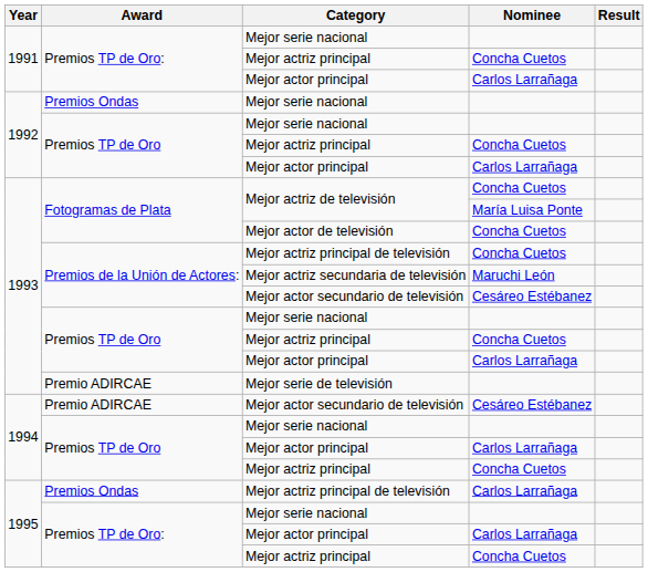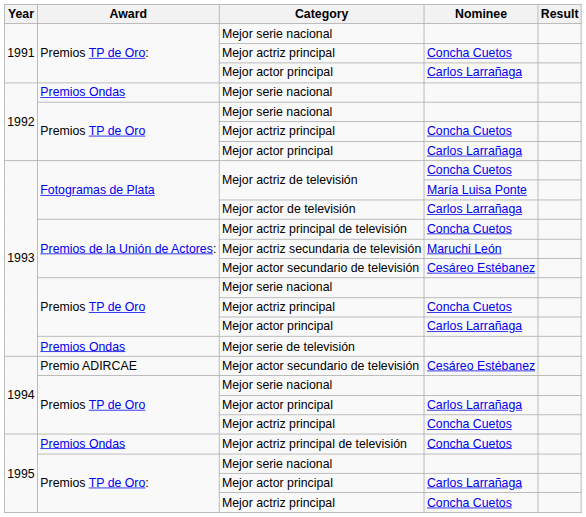 <table class="wikitable plainrowheaders sortable ">
 <tr>
 <th>Year</th>
 <th>Award</th>
 <th>Category</th>
 <th>Nominee</th>
 <th>Result</th>
 </tr>
 <tr>
 <td rowspan="3">1991</td>
 <td rowspan="3">Premios <a href='#'>TP de Oro</a>:</td>
 <td>Mejor serie nacional</td>
 <td></td>
 <td></td>
 </tr>
 <tr>
 <td>Mejor actriz principal</td>
 <td><a href='#'>Concha Cuetos</a></td>
 <td></td>
 </tr>
 <tr>
 <td>Mejor actor principal</td>
 <td><a href='#'>Carlos Larrañaga</a></td>
 <td></td>
 </tr>
 <tr>
 <td rowspan="4">1992</td>
 <td rowspan="1"><a href='#'>Premios Ondas</a></td>
 <td>Mejor serie nacional</td>
 <td></td>
 <td></td>
 </tr>
 <tr>
 <td rowspan="3">Premios <a href='#'>TP de Oro</a></td>
 <td>Mejor serie nacional</td>
 <td></td>
 <td></td>
 </tr>
 <tr>
 <td>Mejor actriz principal</td>
 <td><a href='#'>Concha Cuetos</a></td>
 <td></td>
 </tr>
 <tr>
 <td>Mejor actor principal</td>
 <td><a href='#'>Carlos Larrañaga</a></td>
 <td></td>
 </tr>
 <tr>
 <td rowspan="10">1993</td>
 <td rowspan="3"><a href='#'>Fotogramas de Plata</a></td>
 <td rowspan="2">Mejor actriz de televisión</td>
 <td><a href='#'>Concha Cuetos</a></td>
 <td></td>
 </tr>
 <tr>
 <td><a href='#'>María Luisa Ponte</a></td>
 <td></td>
 </tr>
 <tr>
 <td>Mejor actor de televisión</td>
-<td><a href='#'>Concha Cuetos</a></td>
+<td><a href='#'>Carlos Larrañaga</a></td>
 <td></td>
 </tr>
 <tr>
 <td rowspan="3"><a href='#'>Premios de la Unión de Actores</a>:</td>
 <td>Mejor actriz principal de televisión</td>
 <td><a href='#'>Concha Cuetos</a></td>
 <td></td>
 </tr>
 <tr>
 <td>Mejor actriz secundaria de televisión</td>
 <td><a href='#'>Maruchi León</a></td>
 <td></td>
 </tr>
 <tr>
 <td>Mejor actor secundario de televisión</td>
 <td><a href='#'>Cesáreo Estébanez</a></td>
 <td></td>
 </tr>
 <tr>
 <td rowspan="3">Premios <a href='#'>TP de Oro</a></td>
 <td>Mejor serie nacional</td>
 <td></td>
 <td></td>
 </tr>
 <tr>
 <td>Mejor actriz principal</td>
 <td><a href='#'>Concha Cuetos</a></td>
 <td></td>
 </tr>
 <tr>
 <td>Mejor actor principal</td>
 <td><a href='#'>Carlos Larrañaga</a></td>
 <td></td>
 </tr>
 <tr>
-<td rowspan="1">Premio ADIRCAE</td>
+<td rowspan="1"><a href='#'>Premios Ondas</a></td>
 <td>Mejor serie de televisión</td>
 <td></td>
 <td></td>
 </tr>
 <tr>
 <td rowspan="4">1994</td>
 <td rowspan="1">Premio ADIRCAE</td>
 <td>Mejor actor secundario de televisión</td>
 <td><a href='#'>Cesáreo Estébanez</a></td>
 <td></td>
 </tr>
 <tr>
 <td rowspan="3">Premios <a href='#'>TP de Oro</a></td>
 <td>Mejor serie nacional</td>
 <td></td>
 <td></td>
 </tr>
 <tr>
 <td>Mejor actor principal</td>
 <td><a href='#'>Carlos Larrañaga</a></td>
 <td></td>
 </tr>
 <tr>
 <td>Mejor actriz principal</td>
 <td><a href='#'>Concha Cuetos</a></td>
 <td></td>
 </tr>
 <tr>
 <td rowspan="4">1995</td>
 <td rowspan="1"><a href='#'>Premios Ondas</a></td>
 <td>Mejor actriz principal de televisión</td>
-<td><a href='#'>Carlos Larrañaga</a></td>
+<td><a href='#'>Concha Cuetos</a></td>
 <td></td>
 </tr>
 <tr>
 <td rowspan="3">Premios <a href='#'>TP de Oro</a>:</td>
 <td>Mejor serie nacional</td>
 <td></td>
 <td></td>
 </tr>
 <tr>
 <td>Mejor actor principal</td>
 <td><a href='#'>Carlos Larrañaga</a></td>
 <td></td>
 </tr>
 <tr>
 <td>Mejor actriz principal</td>
 <td><a href='#'>Concha Cuetos</a></td>
 <td></td>
 </tr>
 </table>
